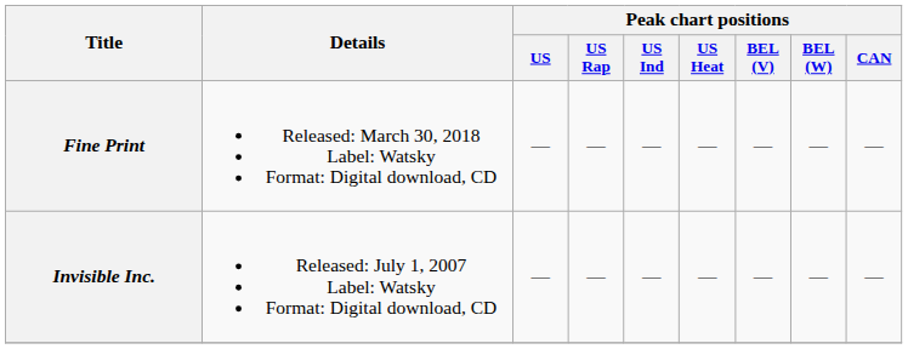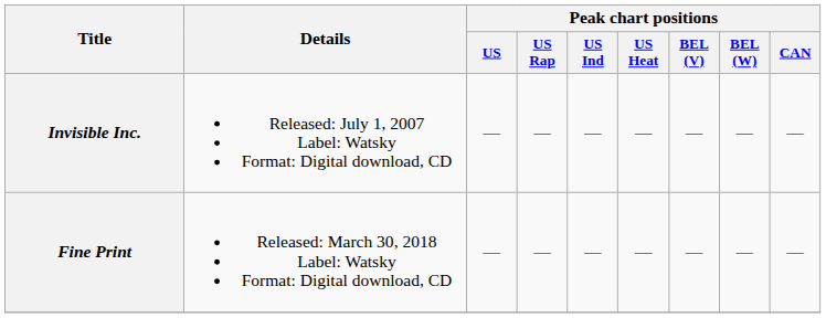 <table class="wikitable plainrowheaders" style="text-align:center;">
 <tr>
 <th scope="col" rowspan="2" style="width:10em;">Title</th>
 <th scope="col" rowspan="2" style="width:16em;">Details</th>
 <th scope="col" colspan="7">Peak chart positions</th>
 </tr>
 <tr>
 <th scope="col" style="width:3em;font-size:85%;"><a href='#'>US</a><br></th>
 <th scope="col" style="width:3em;font-size:85%;"><a href='#'>US</a><br><a href='#'>Rap</a><br></th>
 <th scope="col" style="width:3em;font-size:85%;"><a href='#'>US</a><br><a href='#'>Ind</a><br></th>
 <th scope="col" style="width:3em;font-size:85%;"><a href='#'>US</a><br><a href='#'>Heat</a><br></th>
 <th scope="col" style="width:3em;font-size:85%;"><a href='#'>BEL (V)</a><br></th>
 <th scope="col" style="width:3em;font-size:85%;"><a href='#'>BEL (W)</a><br></th>
 <th scope="col" style="width:3em;font-size:85%;"><a href='#'>CAN</a><br></th>
 </tr>
 <tr>
+<th scope="row"><em>Invisible Inc.</em></th>
+<td><br><ul><li>Released: July 1, 2007</li><li>Label: Watsky</li><li>Format: Digital download, CD</li></ul></td>
+<td>—</td>
+<td>—</td>
+<td>—</td>
+<td>—</td>
+<td>—</td>
+<td>—</td>
+<td>—</td>
+</tr>
+<tr>
 <th scope="row"><em>Fine Print</em></th>
 <td><br><ul><li>Released: March 30, 2018</li><li>Label: Watsky</li><li>Format: Digital download, CD</li></ul></td>
 <td>—</td>
 <td>—</td>
 <td>—</td>
 <td>—</td>
 <td>—</td>
 <td>—</td>
 <td>—</td>
 </tr>
 <tr>
-<th scope="row"><em>Invisible Inc.</em></th>
-<td><br><ul><li>Released: July 1, 2007</li><li>Label: Watsky</li><li>Format: Digital download, CD</li></ul></td>
-<td>—</td>
-<td>—</td>
-<td>—</td>
-<td>—</td>
-<td>—</td>
-<td>—</td>
-<td>—</td>
-</tr>
-<tr>
 </tr>
 </table>
